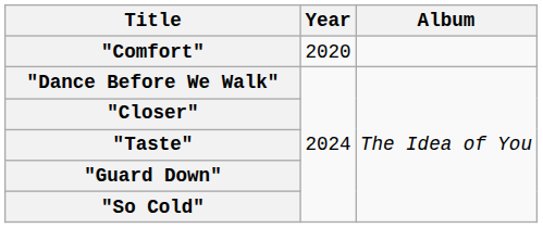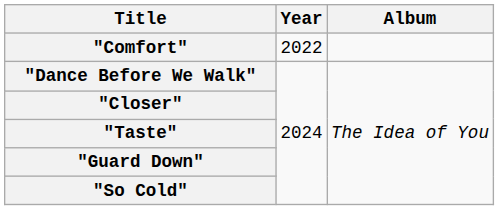 <table class="wikitable plainrowheaders" style="text-align:center;">
 <tr>
 <th scope="col" style="width:15em;">Title</th>
 <th scope="col">Year</th>
 <th scope="col">Album</th>
 </tr>
 <tr>
 <th scope="row">"Comfort"</th>
-<td>2020</td>
+<td>2022</td>
 <td></td>
 </tr>
 <tr>
 <th scope="row">"Dance Before We Walk"<br></th>
 <td rowspan="5">2024</td>
 <td rowspan="5"><em>The Idea of You</em></td>
 </tr>
 <tr>
 <th scope="row">"Closer"<br></th>
 </tr>
 <tr>
 <th scope="row">"Taste"<br></th>
 </tr>
 <tr>
 <th scope="row">"Guard Down"<br></th>
 </tr>
 <tr>
 <th scope="row">"So Cold"<br></th>
 </tr>
 </table>
